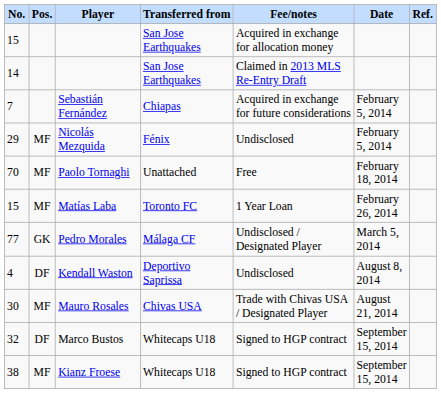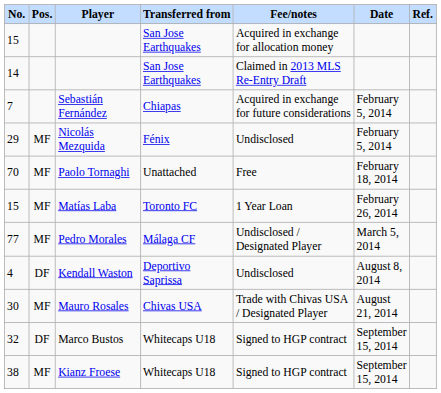 <table class="wikitable sortable" style="width:90%; text-align:center; font-size:95%; text-align:left;">
 <tr>
 <th style="background:#c2ddff; width:30px;">No.</th>
 <th style="background:#c2ddff; width:30px;">Pos.</th>
 <th style="background:#c2ddff; width:200px;">Player</th>
 <th style="background:#c2ddff; width:200px;">Transferred from</th>
 <th style="background:#c2ddff; width:300px;">Fee/notes</th>
 <th style="background:#c2ddff; width:30px;">Date</th>
 <th style="background:#c2ddff; width:30px;">Ref.</th>
 </tr>
 <tr>
 <td>15</td>
 <td align=center></td>
 <td></td>
 <td> <a href='#'>San Jose Earthquakes</a></td>
 <td>Acquired in exchange for allocation money</td>
 <td></td>
 <td></td>
 </tr>
 <tr>
 <td>14</td>
 <td align=center></td>
 <td></td>
 <td> <a href='#'>San Jose Earthquakes</a></td>
 <td>Claimed in <a href='#'>2013 MLS Re-Entry Draft</a></td>
 <td></td>
 <td></td>
 </tr>
 <tr>
 <td>7</td>
 <td align=center></td>
 <td> <a href='#'>Sebastián Fernández</a></td>
 <td> <a href='#'>Chiapas</a></td>
 <td>Acquired in exchange for future considerations</td>
 <td>February 5, 2014</td>
 <td></td>
 </tr>
 <tr>
 <td>29</td>
 <td align=center>MF</td>
 <td> <a href='#'>Nicolás Mezquida</a></td>
 <td> <a href='#'>Fénix</a></td>
 <td>Undisclosed</td>
 <td>February 5, 2014</td>
 <td></td>
 </tr>
 <tr>
 <td>70</td>
 <td align=center>MF</td>
 <td> <a href='#'>Paolo Tornaghi</a></td>
 <td>Unattached</td>
 <td>Free</td>
 <td>February 18, 2014</td>
 <td></td>
 </tr>
 <tr>
 <td>15</td>
 <td align=center>MF</td>
 <td> <a href='#'>Matías Laba</a></td>
 <td> <a href='#'>Toronto FC</a></td>
 <td>1 Year Loan</td>
 <td>February 26, 2014</td>
 <td></td>
 </tr>
 <tr>
 <td>77</td>
-<td align=center>GK</td>
+<td align=center>MF</td>
 <td> <a href='#'>Pedro Morales</a></td>
 <td> <a href='#'>Málaga CF</a></td>
 <td>Undisclosed / Designated Player</td>
 <td>March 5, 2014</td>
 <td></td>
 </tr>
 <tr>
 <td>4</td>
 <td align=center>DF</td>
 <td> <a href='#'>Kendall Waston</a></td>
 <td> <a href='#'>Deportivo Saprissa</a></td>
 <td>Undisclosed</td>
 <td>August 8, 2014</td>
 <td></td>
 </tr>
 <tr>
 <td>30</td>
 <td align=center>MF</td>
 <td> <a href='#'>Mauro Rosales</a></td>
 <td> <a href='#'>Chivas USA</a></td>
 <td>Trade with Chivas USA / Designated Player</td>
 <td>August 21, 2014</td>
 <td></td>
 </tr>
 <tr>
 <td>32</td>
 <td align=center>DF</td>
 <td> Marco Bustos</td>
 <td> Whitecaps U18</td>
 <td>Signed to HGP contract</td>
 <td>September 15, 2014</td>
 <td></td>
 </tr>
 <tr>
 <td>38</td>
 <td align=center>MF</td>
 <td> <a href='#'>Kianz Froese</a></td>
 <td> Whitecaps U18</td>
 <td>Signed to HGP contract</td>
 <td>September 15, 2014</td>
 <td></td>
 </tr>
 </table>
